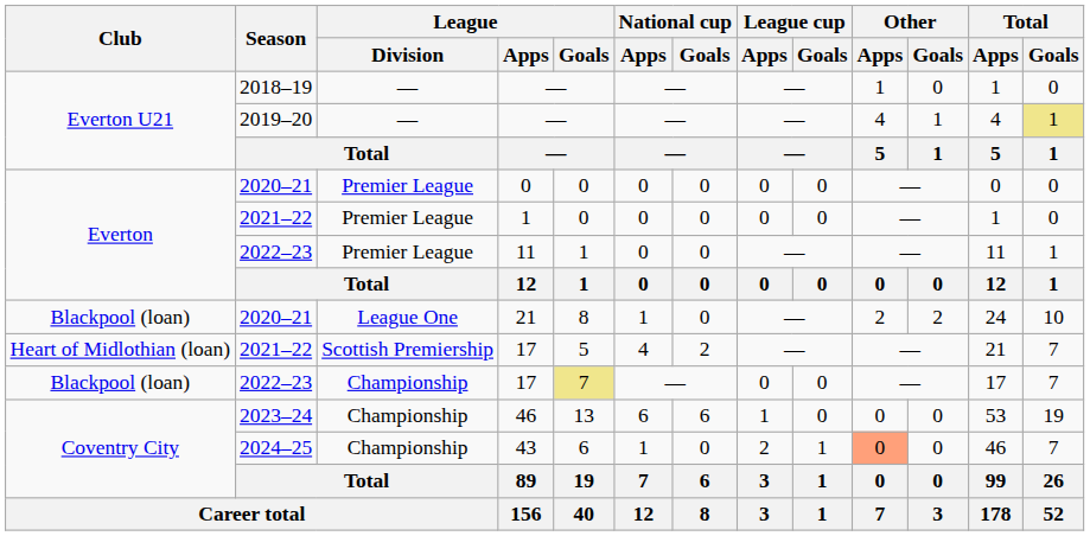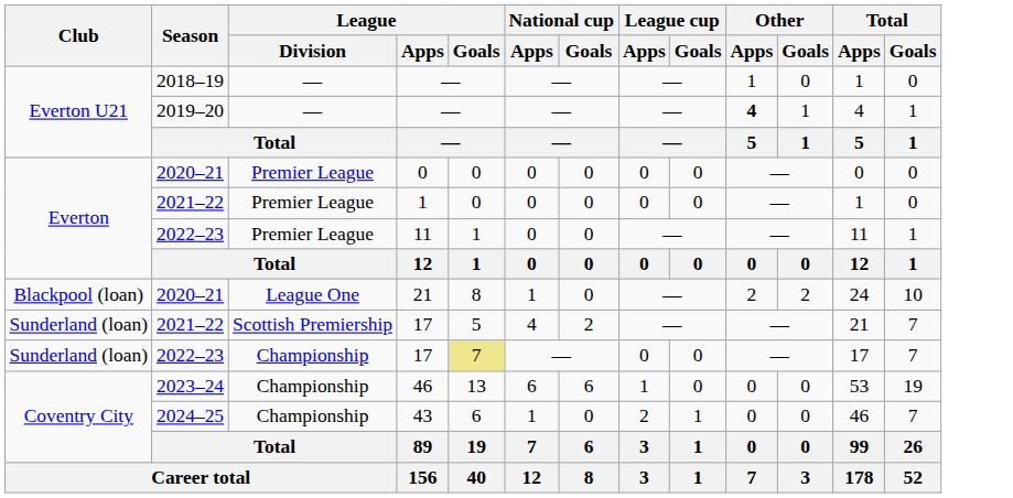 <table class="wikitable" style="text-align: center;">
 <tr>
 <th rowspan="2">Club</th>
 <th rowspan="2">Season</th>
 <th colspan="3">League</th>
 <th colspan="2">National cup</th>
 <th colspan="2">League cup</th>
 <th colspan="2">Other</th>
 <th colspan="2">Total</th>
 </tr>
 <tr>
 <th>Division</th>
 <th>Apps</th>
 <th>Goals</th>
 <th>Apps</th>
 <th>Goals</th>
 <th>Apps</th>
 <th>Goals</th>
 <th>Apps</th>
 <th>Goals</th>
 <th>Apps</th>
 <th>Goals</th>
 </tr>
 <tr>
 <td rowspan="3"><a href='#'>Everton U21</a></td>
 <td>2018–19</td>
 <td colspan="1">—</td>
 <td colspan="2">—</td>
 <td colspan="2">—</td>
 <td colspan="2">—</td>
 <td>1</td>
 <td>0</td>
 <td>1</td>
 <td>0</td>
 </tr>
 <tr>
 <td>2019–20</td>
 <td colspan="1">—</td>
 <td colspan="2">—</td>
 <td colspan="2">—</td>
 <td colspan="2">—</td>
+<td><strong>4</strong></td>
+<td>1</td>
 <td>4</td>
 <td>1</td>
-<td>4</td>
-<td style="background: khaki;">1</td>
 </tr>
 <tr>
 <th colspan="2">Total</th>
 <th colspan="2">—</th>
 <th colspan="2">—</th>
 <th colspan="2">—</th>
 <th>5</th>
 <th>1</th>
 <th>5</th>
 <th>1</th>
 </tr>
 <tr>
 <td rowspan="4"><a href='#'>Everton</a></td>
 <td><a href='#'>2020–21</a></td>
 <td><a href='#'>Premier League</a></td>
 <td>0</td>
 <td>0</td>
 <td>0</td>
 <td>0</td>
 <td>0</td>
 <td>0</td>
 <td colspan="2">—</td>
 <td>0</td>
 <td>0</td>
 </tr>
 <tr>
 <td><a href='#'>2021–22</a></td>
 <td>Premier League</td>
 <td>1</td>
 <td>0</td>
 <td>0</td>
 <td>0</td>
 <td>0</td>
 <td>0</td>
 <td colspan="2">—</td>
 <td>1</td>
 <td>0</td>
 </tr>
 <tr>
 <td><a href='#'>2022–23</a></td>
 <td>Premier League</td>
 <td>11</td>
 <td>1</td>
 <td>0</td>
 <td>0</td>
 <td colspan="2">—</td>
 <td colspan="2">—</td>
 <td>11</td>
 <td>1</td>
 </tr>
 <tr>
 <th colspan="2">Total</th>
 <th>12</th>
 <th>1</th>
 <th>0</th>
 <th>0</th>
 <th>0</th>
 <th>0</th>
 <th>0</th>
 <th>0</th>
 <th>12</th>
 <th>1</th>
 </tr>
 <tr>
 <td><a href='#'>Blackpool</a> (loan)</td>
 <td><a href='#'>2020–21</a></td>
 <td><a href='#'>League One</a></td>
 <td>21</td>
 <td>8</td>
 <td>1</td>
 <td>0</td>
 <td colspan="2">—</td>
 <td>2</td>
 <td>2</td>
 <td>24</td>
 <td>10</td>
 </tr>
 <tr>
-<td><a href='#'>Heart of Midlothian</a> (loan)</td>
+<td><a href='#'>Sunderland</a> (loan)</td>
 <td><a href='#'>2021–22</a></td>
 <td><a href='#'>Scottish Premiership</a></td>
 <td>17</td>
 <td>5</td>
 <td>4</td>
 <td>2</td>
 <td colspan="2">—</td>
 <td colspan="2">—</td>
 <td>21</td>
 <td>7</td>
 </tr>
 <tr>
-<td><a href='#'>Blackpool</a> (loan)</td>
+<td><a href='#'>Sunderland</a> (loan)</td>
 <td><a href='#'>2022–23</a></td>
 <td><a href='#'>Championship</a></td>
 <td>17</td>
 <td style="background: khaki;">7</td>
 <td colspan="2">—</td>
 <td>0</td>
 <td>0</td>
 <td colspan="2">—</td>
 <td>17</td>
 <td>7</td>
 </tr>
 <tr>
 <td rowspan=3><a href='#'>Coventry City</a></td>
 <td><a href='#'>2023–24</a></td>
 <td>Championship</td>
 <td>46</td>
 <td>13</td>
 <td>6</td>
 <td>6</td>
 <td>1</td>
 <td>0</td>
 <td>0</td>
 <td>0</td>
 <td>53</td>
 <td>19</td>
 </tr>
 <tr>
 <td><a href='#'>2024–25</a></td>
 <td>Championship</td>
 <td>43</td>
 <td>6</td>
 <td>1</td>
 <td>0</td>
 <td>2</td>
 <td>1</td>
-<td style="background: lightsalmon;">0</td>
+<td>0</td>
 <td>0</td>
 <td>46</td>
 <td>7</td>
 </tr>
 <tr>
 <th colspan="2">Total</th>
 <th>89</th>
 <th>19</th>
 <th>7</th>
 <th>6</th>
 <th>3</th>
 <th>1</th>
 <th>0</th>
 <th>0</th>
 <th>99</th>
 <th>26</th>
 </tr>
 <tr>
 <th colspan="3">Career total</th>
 <th>156</th>
 <th>40</th>
 <th>12</th>
 <th>8</th>
 <th>3</th>
 <th>1</th>
 <th>7</th>
 <th>3</th>
 <th>178</th>
 <th>52</th>
 </tr>
 </table>
